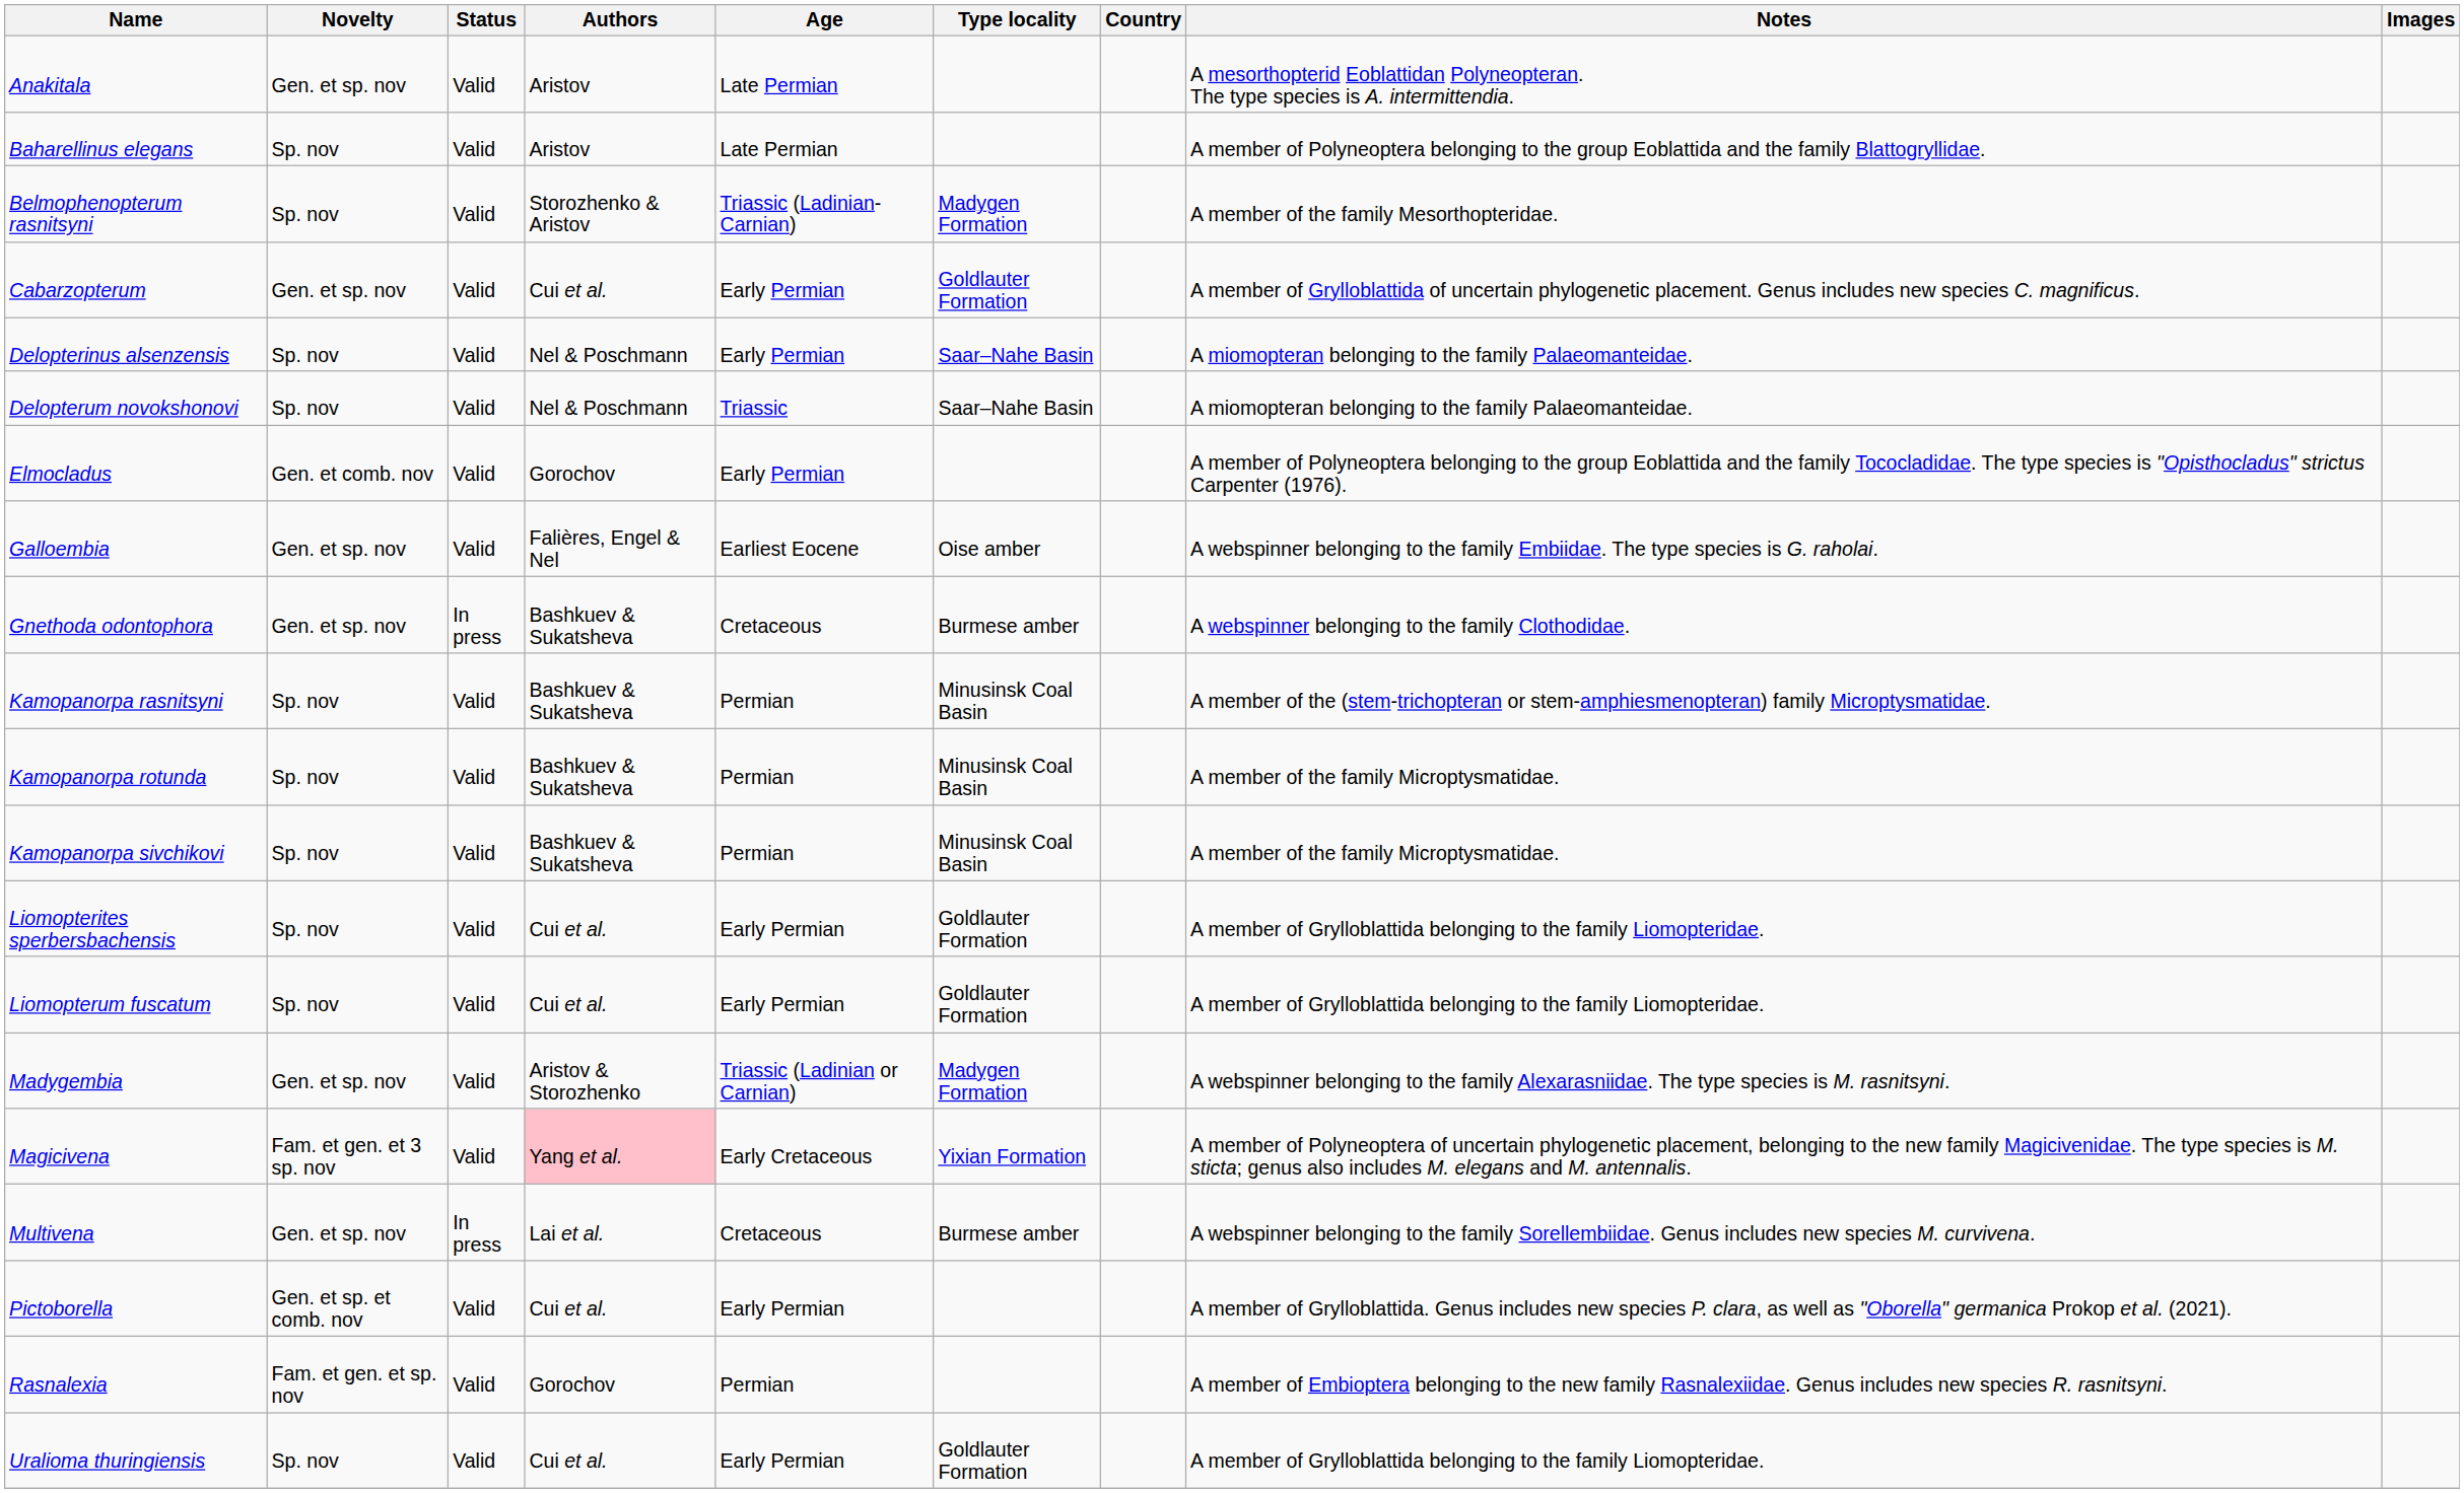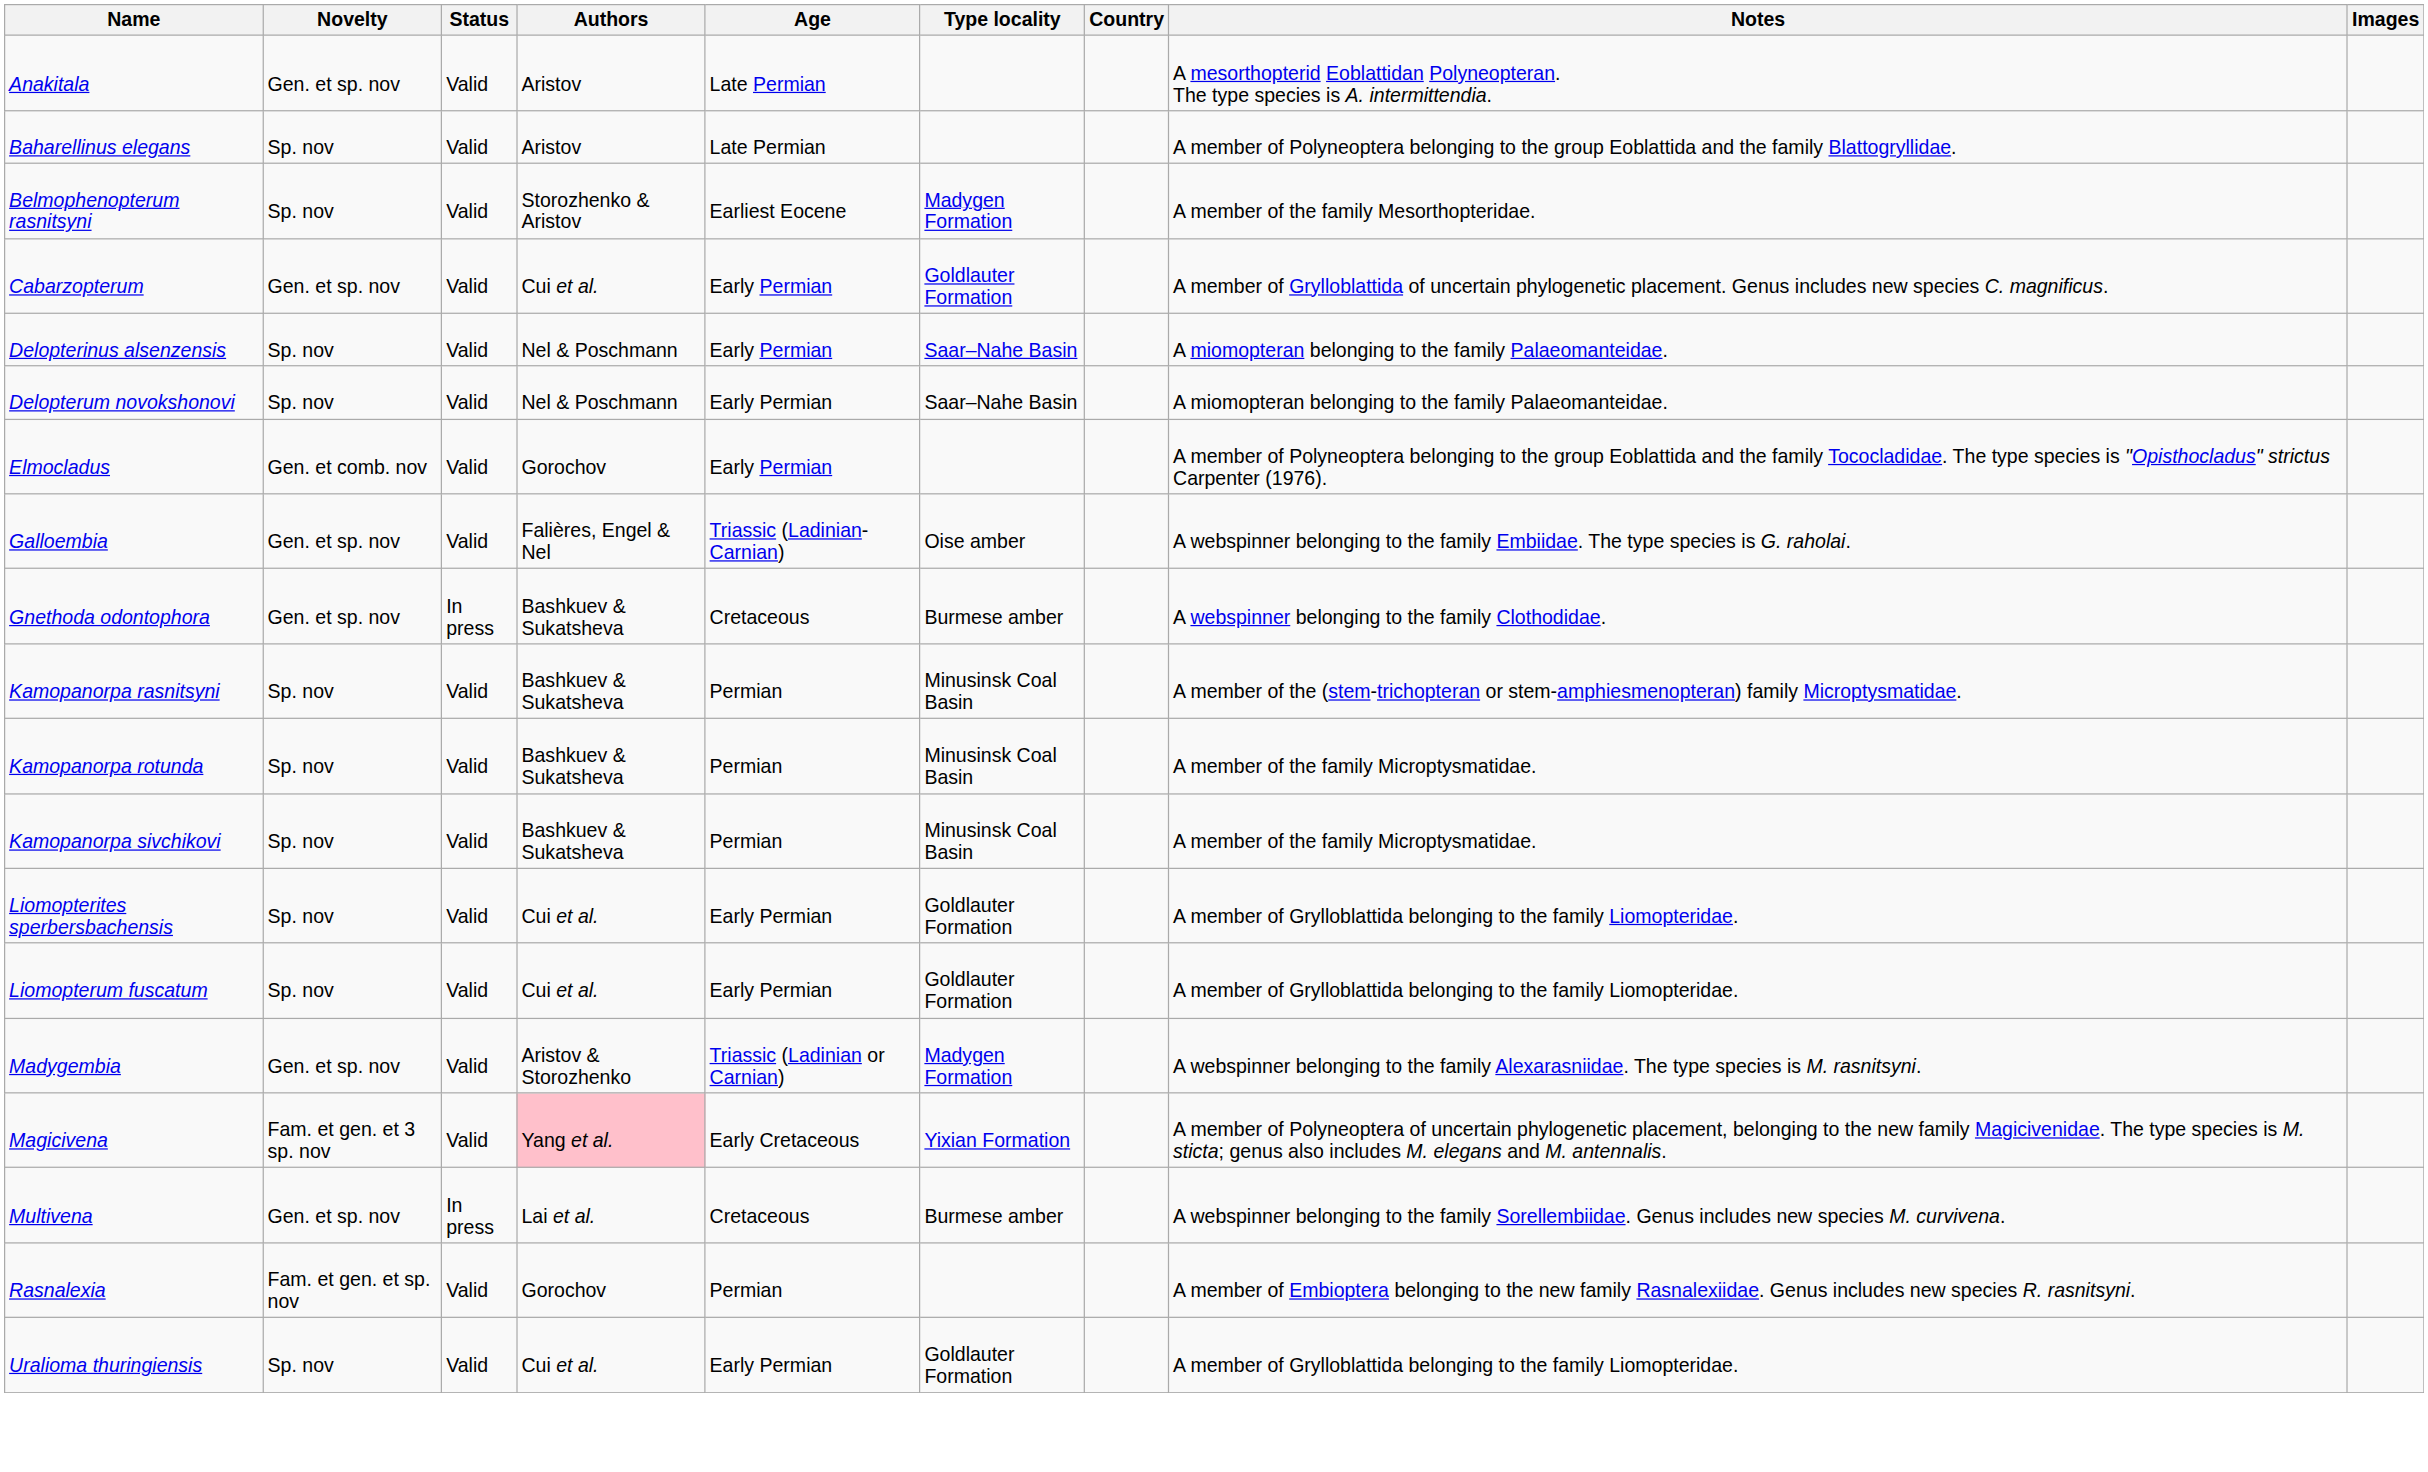 <table class="wikitable sortable" align="center" width="100%">
 <tr>
 <th>Name</th>
 <th>Novelty</th>
 <th>Status</th>
 <th>Authors</th>
 <th>Age</th>
 <th>Type locality</th>
 <th>Country</th>
 <th>Notes</th>
 <th>Images</th>
 </tr>
 <tr>
 <td><br><em><a href='#'>Anakitala</a></em></td>
 <td><br>Gen. et sp. nov</td>
 <td><br>Valid</td>
 <td><br>Aristov</td>
 <td><br>Late <a href='#'>Permian</a></td>
 <td></td>
 <td><br></td>
 <td><br>A <a href='#'>mesorthopterid</a> <a href='#'>Eoblattidan</a> <a href='#'>Polyneopteran</a>.<br> The type species is <em>A. intermittendia</em>.</td>
 <td></td>
 </tr>
 <tr>
 <td><br><em><a href='#'>Baharellinus elegans</a></em></td>
 <td><br>Sp. nov</td>
 <td><br>Valid</td>
 <td><br>Aristov</td>
 <td><br>Late Permian</td>
 <td></td>
 <td><br></td>
 <td><br>A member of Polyneoptera belonging to the group Eoblattida and the family <a href='#'>Blattogryllidae</a>.</td>
 <td></td>
 </tr>
 <tr>
 <td><br><em><a href='#'>Belmophenopterum rasnitsyni</a></em></td>
 <td><br>Sp. nov</td>
 <td><br>Valid</td>
 <td><br>Storozhenko & Aristov</td>
-<td><br><a href='#'>Triassic</a> (<a href='#'>Ladinian</a>-<a href='#'>Carnian</a>)</td>
+<td><br>Earliest Eocene</td>
 <td><br><a href='#'>Madygen Formation</a></td>
 <td><br></td>
 <td><br>A member of the family Mesorthopteridae.</td>
 <td></td>
 </tr>
 <tr>
 <td><br><em><a href='#'>Cabarzopterum</a></em></td>
 <td><br>Gen. et sp. nov</td>
 <td><br>Valid</td>
 <td><br>Cui <em>et al.</em></td>
 <td><br>Early <a href='#'>Permian</a></td>
 <td><br><a href='#'>Goldlauter Formation</a></td>
 <td><br></td>
 <td><br>A member of <a href='#'>Grylloblattida</a> of uncertain phylogenetic placement. Genus includes new species <em>C. magnificus</em>.</td>
 <td></td>
 </tr>
 <tr>
 <td><br><em><a href='#'>Delopterinus alsenzensis</a></em></td>
 <td><br>Sp. nov</td>
 <td><br>Valid</td>
 <td><br>Nel & Poschmann</td>
 <td><br>Early <a href='#'>Permian</a></td>
 <td><br><a href='#'>Saar–Nahe Basin</a></td>
 <td><br></td>
 <td><br>A <a href='#'>miomopteran</a> belonging to the family <a href='#'>Palaeomanteidae</a>.</td>
 <td></td>
 </tr>
 <tr>
 <td><br><em><a href='#'>Delopterum novokshonovi</a></em></td>
 <td><br>Sp. nov</td>
 <td><br>Valid</td>
 <td><br>Nel & Poschmann</td>
-<td><br><a href='#'>Triassic</a></td>
+<td><br>Early Permian</td>
 <td><br>Saar–Nahe Basin</td>
 <td><br></td>
 <td><br>A miomopteran belonging to the family Palaeomanteidae.</td>
 <td></td>
 </tr>
 <tr>
 <td><br><em><a href='#'>Elmocladus</a></em></td>
 <td><br>Gen. et comb. nov</td>
 <td><br>Valid</td>
 <td><br>Gorochov</td>
 <td><br>Early <a href='#'>Permian</a></td>
 <td></td>
 <td><br></td>
 <td><br>A member of Polyneoptera belonging to the group Eoblattida and the family <a href='#'>Tococladidae</a>. The type species is <em>"<a href='#'>Opisthocladus</a>" strictus</em> Carpenter (1976).</td>
 <td></td>
 </tr>
 <tr>
 <td><br><em><a href='#'>Galloembia</a></em></td>
 <td><br>Gen. et sp. nov</td>
 <td><br>Valid</td>
 <td><br>Falières, Engel & Nel</td>
-<td><br>Earliest Eocene</td>
+<td><br><a href='#'>Triassic</a> (<a href='#'>Ladinian</a>-<a href='#'>Carnian</a>)</td>
 <td><br>Oise amber</td>
 <td><br></td>
 <td><br>A webspinner belonging to the family <a href='#'>Embiidae</a>. The type species is <em>G. raholai</em>.</td>
 <td></td>
 </tr>
 <tr>
 <td><br><em><a href='#'>Gnethoda odontophora</a></em></td>
 <td><br>Gen. et sp. nov</td>
 <td><br>In press</td>
 <td><br>Bashkuev & Sukatsheva</td>
 <td><br>Cretaceous</td>
 <td><br>Burmese amber</td>
 <td><br></td>
 <td><br>A <a href='#'>webspinner</a> belonging to the family <a href='#'>Clothodidae</a>.</td>
 <td></td>
 </tr>
 <tr>
 <td><br><em><a href='#'>Kamopanorpa rasnitsyni</a></em></td>
 <td><br>Sp. nov</td>
 <td><br>Valid</td>
 <td><br>Bashkuev & Sukatsheva</td>
 <td><br>Permian</td>
 <td><br>Minusinsk Coal Basin</td>
 <td><br></td>
 <td><br>A member of the (<a href='#'>stem</a>-<a href='#'>trichopteran</a> or stem-<a href='#'>amphiesmenopteran</a>) family <a href='#'>Microptysmatidae</a>.</td>
 <td></td>
 </tr>
 <tr>
 <td><br><em><a href='#'>Kamopanorpa rotunda</a></em></td>
 <td><br>Sp. nov</td>
 <td><br>Valid</td>
 <td><br>Bashkuev & Sukatsheva</td>
 <td><br>Permian</td>
 <td><br>Minusinsk Coal Basin</td>
 <td><br></td>
 <td><br>A member of the family Microptysmatidae.</td>
 <td></td>
 </tr>
 <tr>
 <td><br><em><a href='#'>Kamopanorpa sivchikovi</a></em></td>
 <td><br>Sp. nov</td>
 <td><br>Valid</td>
 <td><br>Bashkuev & Sukatsheva</td>
 <td><br>Permian</td>
 <td><br>Minusinsk Coal Basin</td>
 <td><br></td>
 <td><br>A member of the family Microptysmatidae.</td>
 <td></td>
 </tr>
 <tr>
 <td><br><em><a href='#'>Liomopterites sperbersbachensis</a></em></td>
 <td><br>Sp. nov</td>
 <td><br>Valid</td>
 <td><br>Cui <em>et al.</em></td>
 <td><br>Early Permian</td>
 <td><br>Goldlauter Formation</td>
 <td><br></td>
 <td><br>A member of Grylloblattida belonging to the family <a href='#'>Liomopteridae</a>.</td>
 <td></td>
 </tr>
 <tr>
 <td><br><em><a href='#'>Liomopterum fuscatum</a></em></td>
 <td><br>Sp. nov</td>
 <td><br>Valid</td>
 <td><br>Cui <em>et al.</em></td>
 <td><br>Early Permian</td>
 <td><br>Goldlauter Formation</td>
 <td><br></td>
 <td><br>A member of Grylloblattida belonging to the family Liomopteridae.</td>
 <td></td>
 </tr>
 <tr>
 <td><br><em><a href='#'>Madygembia</a></em></td>
 <td><br>Gen. et sp. nov</td>
 <td><br>Valid</td>
 <td><br>Aristov & Storozhenko</td>
 <td><br><a href='#'>Triassic</a> (<a href='#'>Ladinian</a> or <a href='#'>Carnian</a>)</td>
 <td><br><a href='#'>Madygen Formation</a></td>
 <td><br></td>
 <td><br>A webspinner belonging to the family <a href='#'>Alexarasniidae</a>. The type species is <em>M. rasnitsyni</em>.</td>
 <td></td>
 </tr>
 <tr>
 <td><br><em><a href='#'>Magicivena</a></em></td>
 <td><br>Fam. et gen. et 3 sp. nov</td>
 <td><br>Valid</td>
 <td style="background: pink;"><br>Yang <em>et al.</em></td>
 <td><br>Early Cretaceous</td>
 <td><br><a href='#'>Yixian Formation</a></td>
 <td><br></td>
 <td><br>A member of Polyneoptera of uncertain phylogenetic placement, belonging to the new family <a href='#'>Magicivenidae</a>. The type species is <em>M. sticta</em>; genus also includes <em>M. elegans</em> and <em>M. antennalis</em>.</td>
 <td></td>
 </tr>
 <tr>
 <td><br><em><a href='#'>Multivena</a></em></td>
 <td><br>Gen. et sp. nov</td>
 <td><br>In press</td>
 <td><br>Lai <em>et al.</em></td>
 <td><br>Cretaceous</td>
 <td><br>Burmese amber</td>
 <td><br></td>
 <td><br>A webspinner belonging to the family <a href='#'>Sorellembiidae</a>. Genus includes new species <em>M. curvivena</em>.</td>
 <td></td>
 </tr>
 <tr>
-<td><br><em><a href='#'>Pictoborella</a></em></td>
-<td><br>Gen. et sp. et comb. nov</td>
-<td><br>Valid</td>
-<td><br>Cui <em>et al.</em></td>
-<td><br>Early Permian</td>
-<td></td>
-<td><br></td>
-<td><br>A member of Grylloblattida. Genus includes new species <em>P. clara</em>, as well as <em>"<a href='#'>Oborella</a>" germanica</em> Prokop <em>et al.</em> (2021).</td>
-<td></td>
-</tr>
-<tr>
 <td><br><em><a href='#'>Rasnalexia</a></em></td>
 <td><br>Fam. et gen. et sp. nov</td>
 <td><br>Valid</td>
 <td><br>Gorochov</td>
 <td><br>Permian</td>
 <td></td>
 <td><br></td>
 <td><br>A member of <a href='#'>Embioptera</a> belonging to the new family <a href='#'>Rasnalexiidae</a>. Genus includes new species <em>R. rasnitsyni</em>.</td>
 <td></td>
 </tr>
 <tr>
 <td><br><em><a href='#'>Uralioma thuringiensis</a></em></td>
 <td><br>Sp. nov</td>
 <td><br>Valid</td>
 <td><br>Cui <em>et al.</em></td>
 <td><br>Early Permian</td>
 <td><br>Goldlauter Formation</td>
 <td><br></td>
 <td><br>A member of Grylloblattida belonging to the family Liomopteridae.</td>
 <td></td>
 </tr>
 <tr>
 </tr>
 </table>
